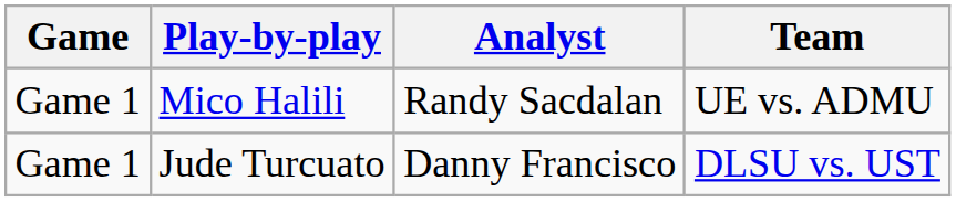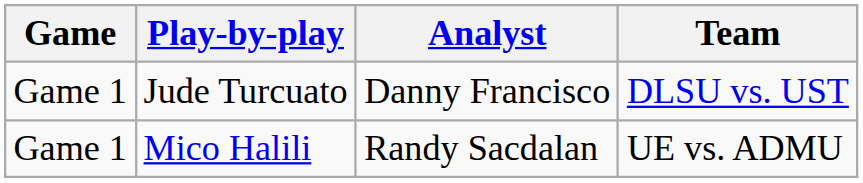 <table class=wikitable>
 <tr>
 <th>Game</th>
 <th><a href='#'>Play-by-play</a></th>
 <th><a href='#'>Analyst</a></th>
 <th>Team</th>
 </tr>
 <tr>
 <td>Game 1</td>
+<td>Jude Turcuato</td>
+<td>Danny Francisco</td>
+<td><a href='#'>DLSU vs. UST</a></td>
+</tr>
+<tr>
+<td>Game 1</td>
 <td><a href='#'>Mico Halili</a></td>
 <td>Randy Sacdalan</td>
 <td>UE vs. ADMU</td>
 </tr>
-<tr>
-<td>Game 1</td>
-<td>Jude Turcuato</td>
-<td>Danny Francisco</td>
-<td><a href='#'>DLSU vs. UST</a></td>
-</tr>
 </table>
